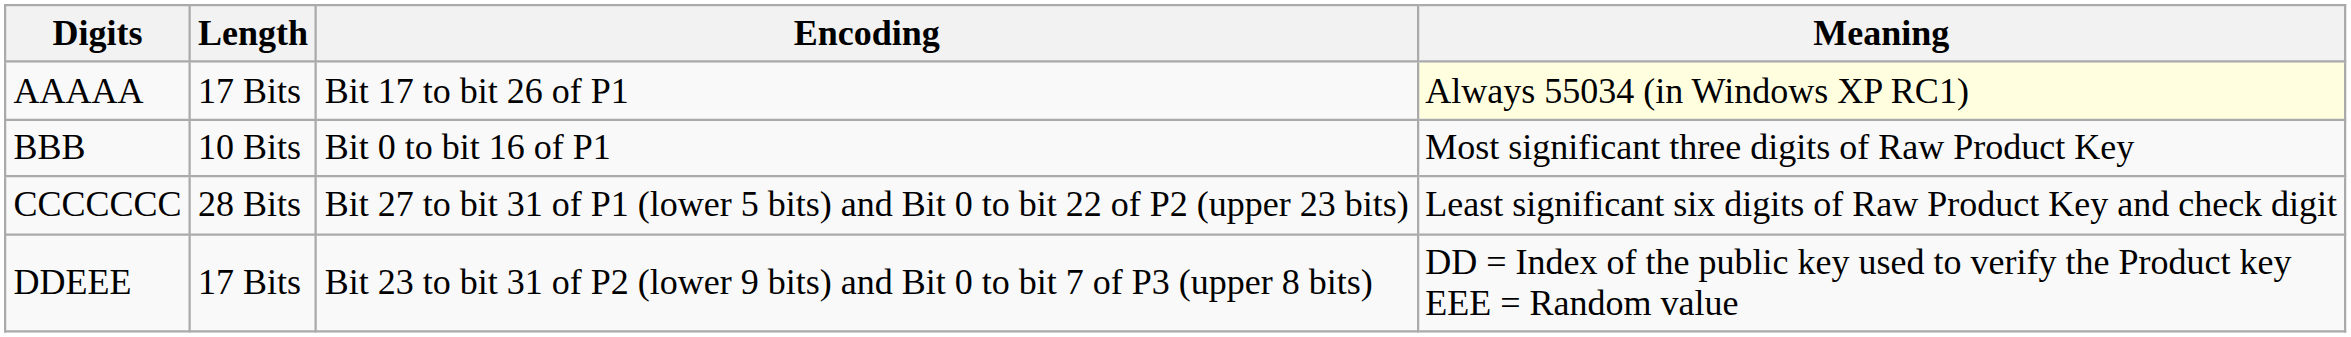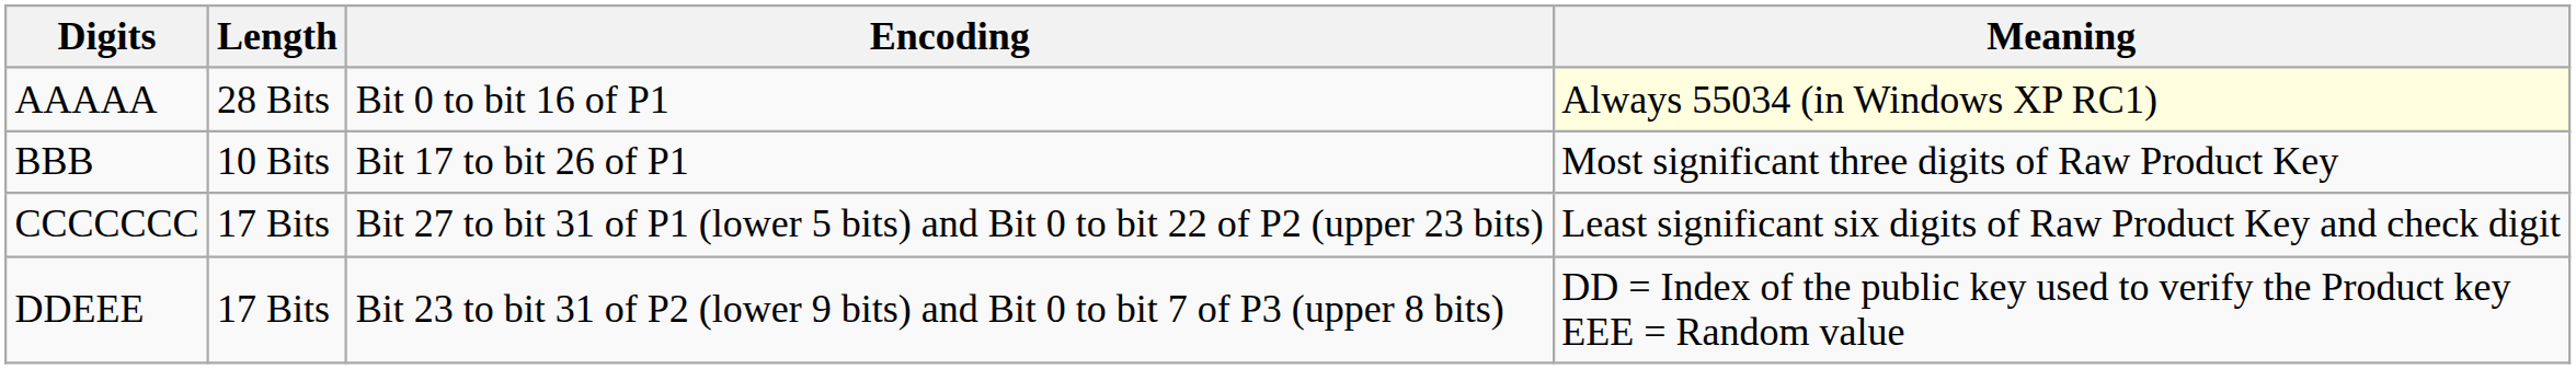 <table class="wikitable">
 <tr>
 <th>Digits</th>
 <th>Length</th>
 <th>Encoding</th>
 <th>Meaning</th>
 </tr>
 <tr>
 <td>AAAAA</td>
-<td>17 Bits</td>
-<td>Bit 17 to bit 26 of P1</td>
+<td>28 Bits</td>
+<td>Bit 0 to bit 16 of P1</td>
 <td style="background: lightyellow;">Always 55034 (in Windows XP RC1)</td>
 </tr>
 <tr>
 <td>BBB</td>
 <td>10 Bits</td>
-<td>Bit 0 to bit 16 of P1</td>
+<td>Bit 17 to bit 26 of P1</td>
 <td>Most significant three digits of Raw Product Key</td>
 </tr>
 <tr>
 <td>CCCCCCC</td>
-<td>28 Bits</td>
+<td>17 Bits</td>
 <td>Bit 27 to bit 31 of P1 (lower 5 bits) and Bit 0 to bit 22 of P2 (upper 23 bits)</td>
 <td>Least significant six digits of Raw Product Key and check digit</td>
 </tr>
 <tr>
 <td>DDEEE</td>
 <td>17 Bits</td>
 <td>Bit 23 to bit 31 of P2 (lower 9 bits) and Bit 0 to bit 7 of P3 (upper 8 bits)</td>
 <td>DD = Index of the public key used to verify the Product key<br>EEE = Random value</td>
 </tr>
 </table>
